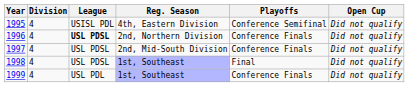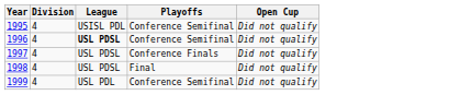 <table class="wikitable">
 <tr>
 <th>Year</th>
 <th>Division</th>
 <th>League</th>
-<th>Reg. Season</th>
 <th>Playoffs</th>
 <th>Open Cup</th>
 </tr>
 <tr>
 <td><a href='#'>1995</a></td>
 <td>4</td>
 <td>USISL PDL</td>
-<td>4th, Eastern Division</td>
 <td>Conference Semifinal</td>
 <td><em>Did not qualify</em></td>
 </tr>
 <tr>
 <td><a href='#'>1996</a></td>
 <td>4</td>
 <td><strong>USL PDSL</strong></td>
-<td>2nd, Northern Division</td>
-<td>Conference Finals</td>
+<td>Conference Semifinal</td>
 <td><em>Did not qualify</em></td>
 </tr>
 <tr>
 <td><a href='#'>1997</a></td>
 <td>4</td>
 <td>USL PDSL</td>
-<td>2nd, Mid-South Division</td>
 <td>Conference Finals</td>
 <td><em>Did not qualify</em></td>
 </tr>
 <tr>
 <td><a href='#'>1998</a></td>
 <td>4</td>
 <td>USL PDSL</td>
-<td bgcolor="B3B7FF">1st, Southeast</td>
 <td>Final</td>
 <td><em>Did not qualify</em></td>
 </tr>
 <tr>
 <td><a href='#'>1999</a></td>
 <td>4</td>
 <td>USL PDL</td>
-<td bgcolor="B3B7FF">1st, Southeast</td>
-<td>Conference Finals</td>
+<td>Conference Semifinal</td>
 <td><em>Did not qualify</em></td>
 </tr>
 </table>
